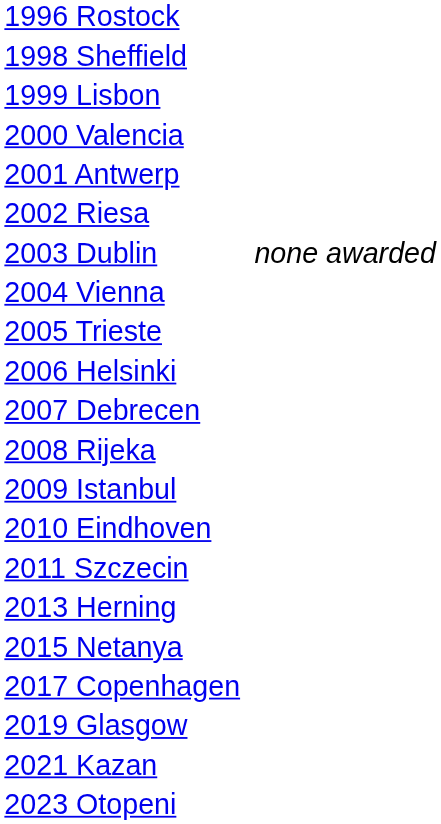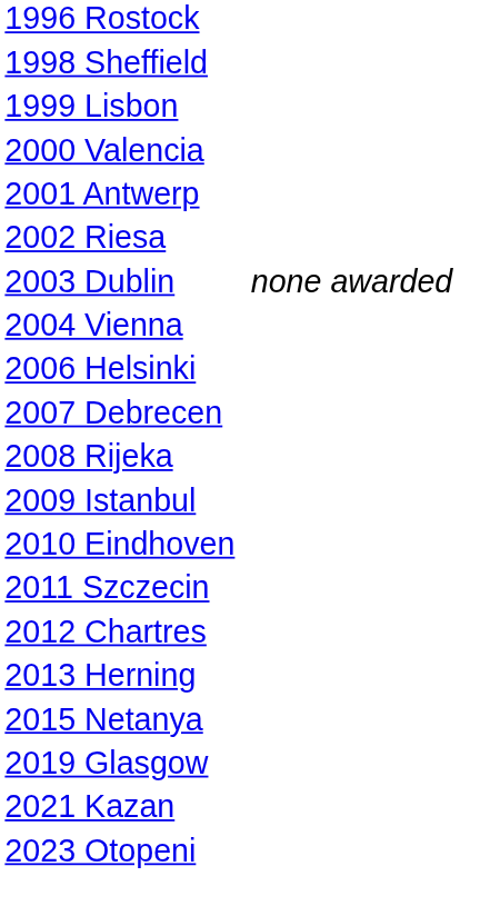 <table>
 <tr>
 <td><a href='#'>1996 Rostock</a></td>
 <td></td>
 <td></td>
 <td></td>
 </tr>
 <tr>
 <td><a href='#'>1998 Sheffield</a></td>
 <td></td>
 <td></td>
 <td></td>
 </tr>
 <tr>
 <td><a href='#'>1999 Lisbon</a></td>
 <td></td>
 <td></td>
 <td></td>
 </tr>
 <tr>
 <td><a href='#'>2000 Valencia</a></td>
 <td></td>
 <td></td>
 <td></td>
 </tr>
 <tr>
 <td><a href='#'>2001 Antwerp</a></td>
 <td></td>
 <td></td>
 <td></td>
 </tr>
 <tr>
 <td><a href='#'>2002 Riesa</a></td>
 <td></td>
 <td></td>
 <td></td>
 </tr>
 <tr>
 <td rowspan=2><a href='#'>2003 Dublin</a></td>
 <td></td>
 <td rowspan=2><em>none awarded</em></td>
 <td rowspan=2></td>
 </tr>
 <tr>
 <td></td>
 </tr>
 <tr>
 <td><a href='#'>2004 Vienna</a></td>
 <td></td>
 <td></td>
 <td></td>
 </tr>
 <tr>
-<td><a href='#'>2005 Trieste</a></td>
-<td></td>
-<td></td>
-<td></td>
-</tr>
-<tr>
 <td><a href='#'>2006 Helsinki</a></td>
 <td></td>
 <td></td>
 <td></td>
 </tr>
 <tr>
 <td><a href='#'>2007 Debrecen</a></td>
 <td></td>
 <td></td>
 <td></td>
 </tr>
 <tr>
 <td><a href='#'>2008 Rijeka</a></td>
 <td></td>
 <td></td>
 <td></td>
 </tr>
 <tr>
 <td><a href='#'>2009 Istanbul</a></td>
 <td></td>
 <td></td>
 <td></td>
 </tr>
 <tr>
 <td><a href='#'>2010 Eindhoven</a></td>
 <td></td>
 <td></td>
 <td></td>
 </tr>
 <tr>
 <td><a href='#'>2011 Szczecin</a></td>
 <td></td>
 <td></td>
 <td></td>
 </tr>
 <tr>
+<td><a href='#'>2012 Chartres</a></td>
+<td></td>
+<td></td>
+<td></td>
+</tr>
+<tr>
 <td><a href='#'>2013 Herning</a></td>
 <td></td>
 <td></td>
 <td></td>
 </tr>
 <tr>
 <td><a href='#'>2015 Netanya</a></td>
-<td></td>
-<td></td>
-<td></td>
-</tr>
-<tr>
-<td><a href='#'>2017 Copenhagen</a></td>
 <td></td>
 <td></td>
 <td></td>
 </tr>
 <tr>
 <td><a href='#'>2019 Glasgow</a></td>
 <td></td>
 <td></td>
 <td></td>
 </tr>
 <tr>
 <td><a href='#'>2021 Kazan</a></td>
 <td></td>
 <td></td>
 <td></td>
 </tr>
 <tr>
 <td><a href='#'>2023 Otopeni</a></td>
 <td></td>
 <td></td>
 <td></td>
 </tr>
 </table>
